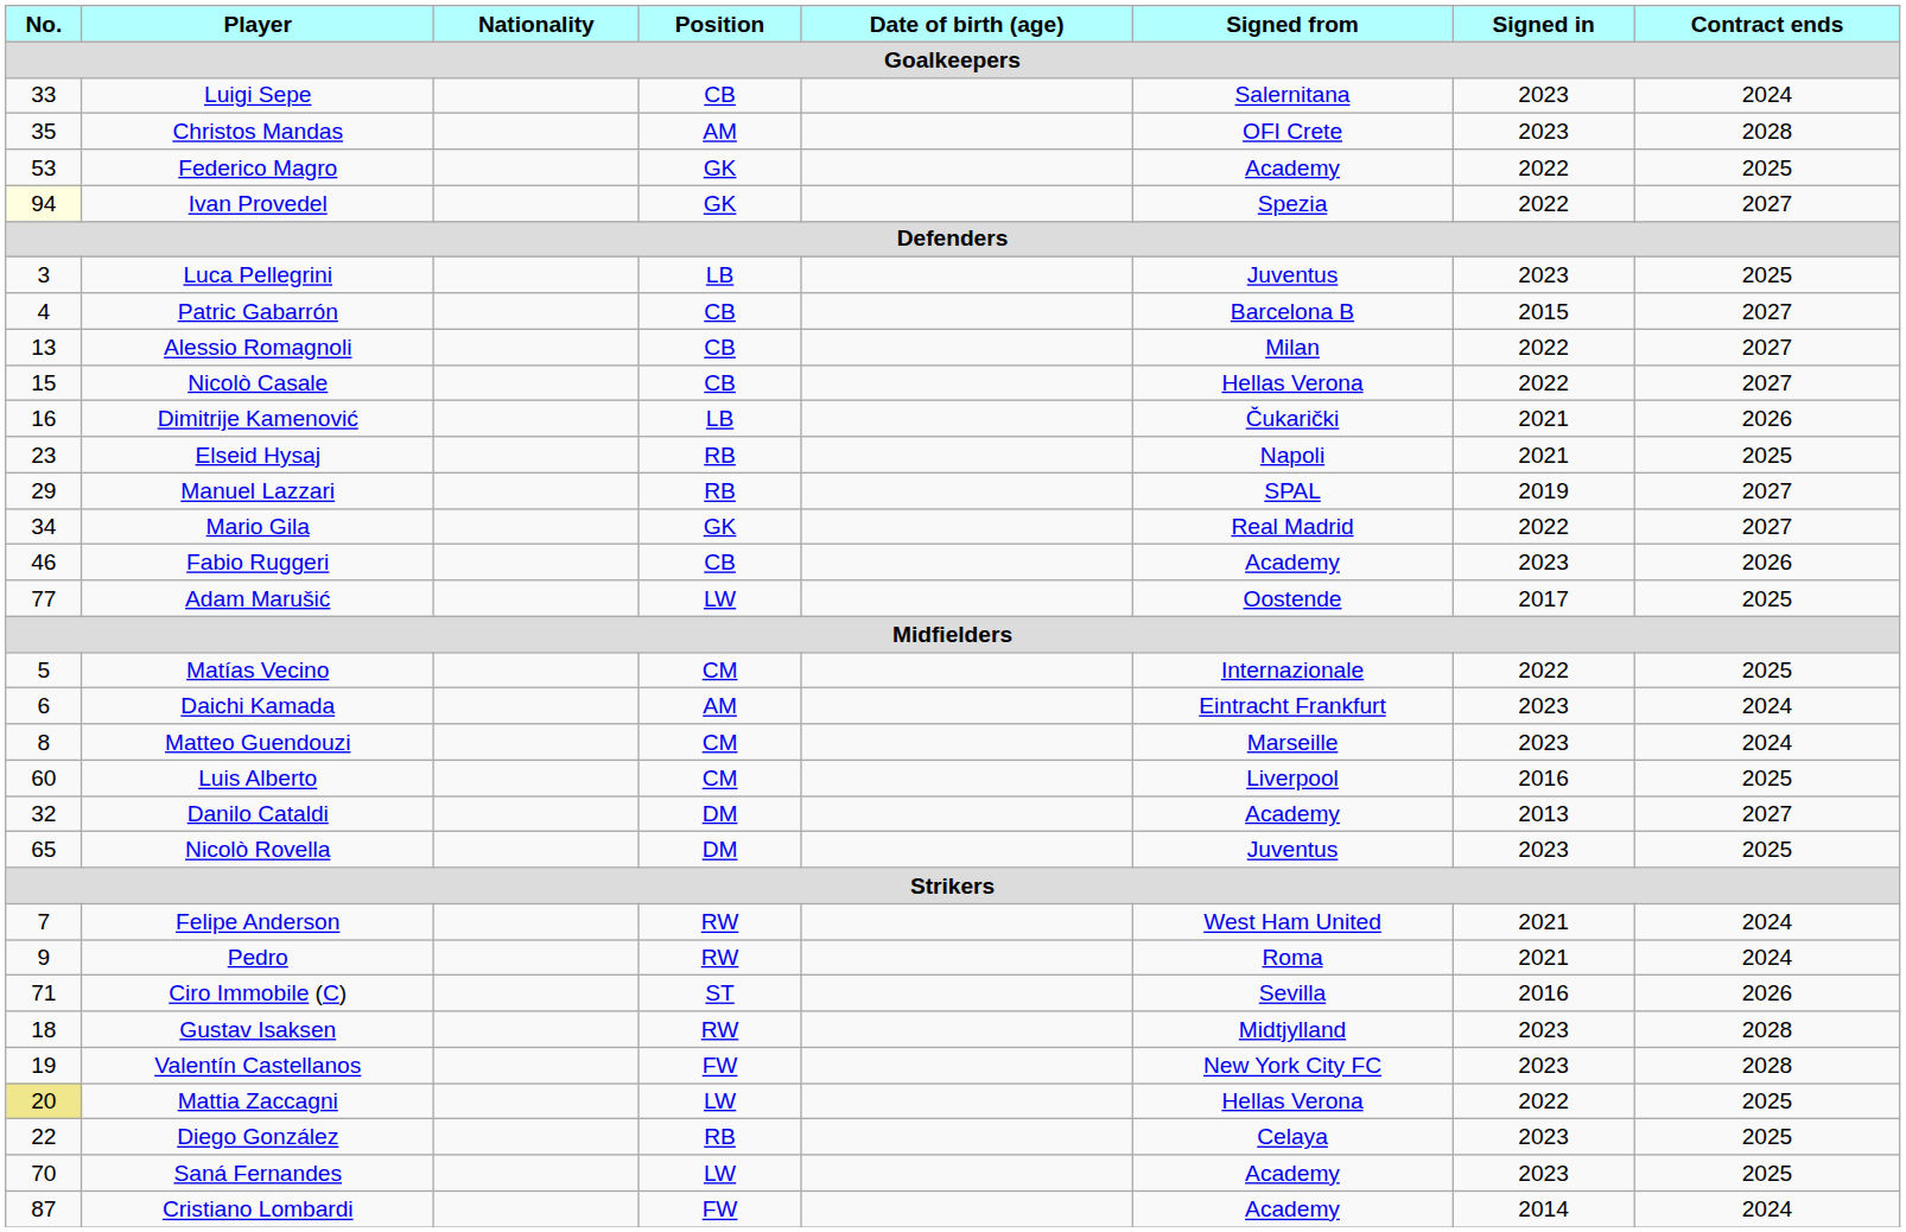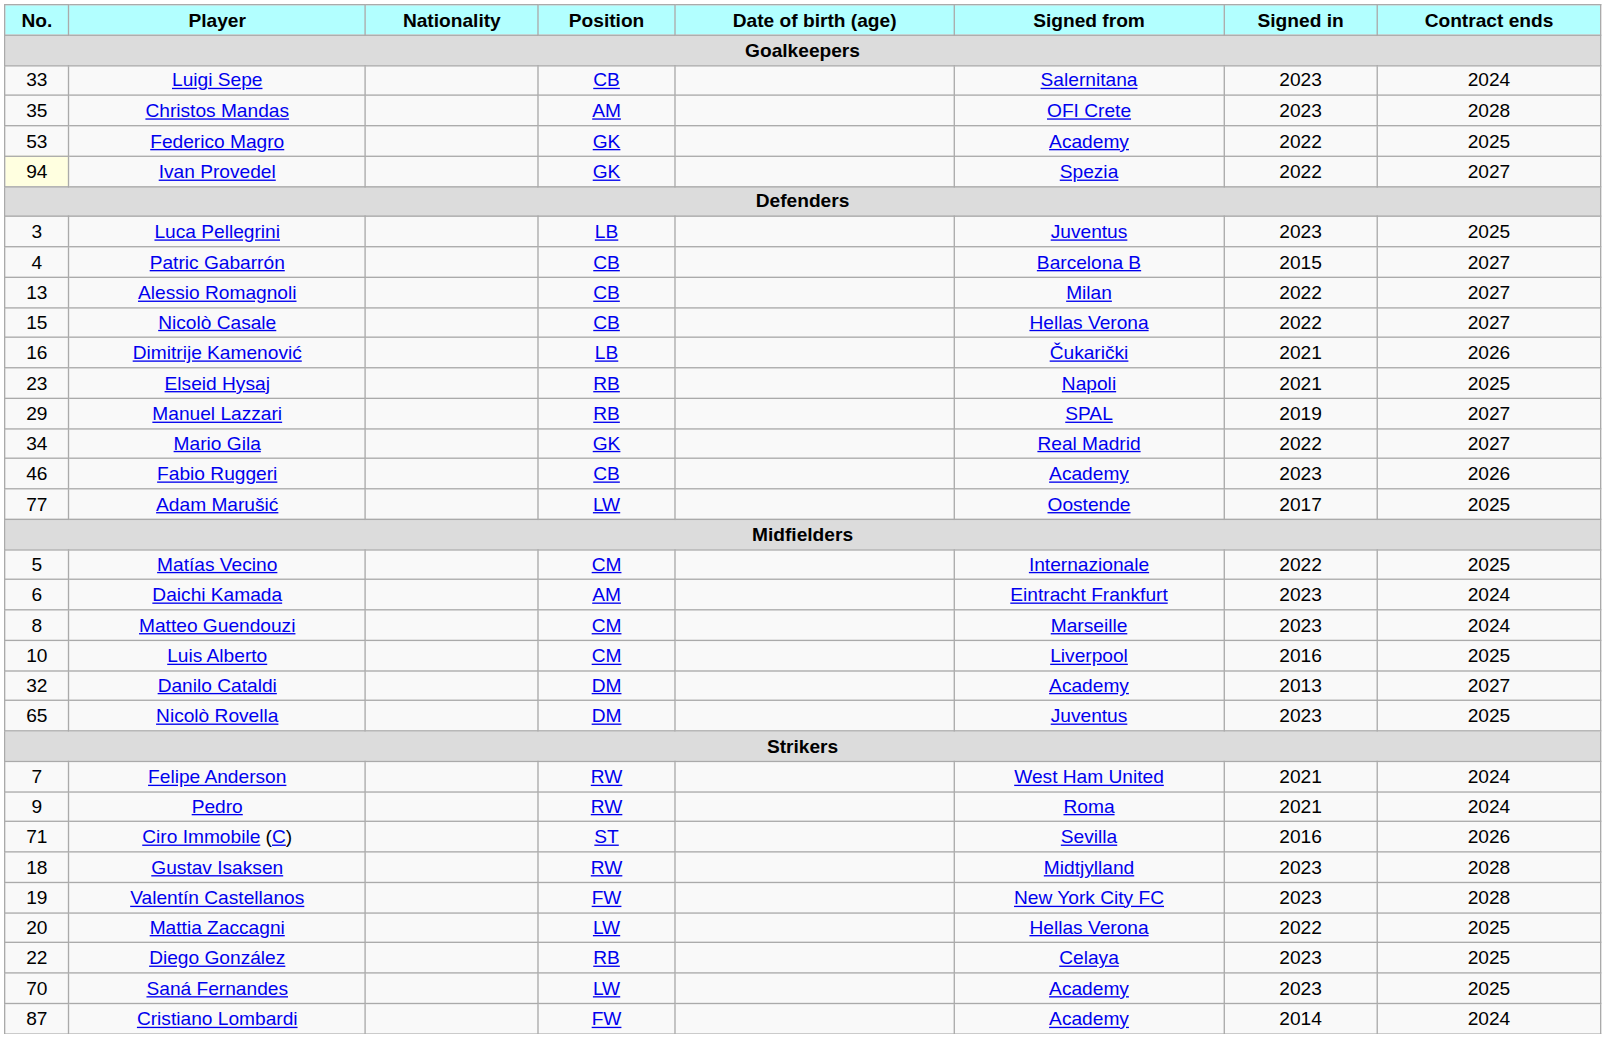 <table class="wikitable"  style="text-align:center; font-size:90%; width:95%;">
 <tr>
 <th style="background:#B2FFFF; color:black; text-align:center;">No.</th>
 <th style="background:#B2FFFF; color:black; text-align:center;">Player</th>
 <th style="background:#B2FFFF; color:black; text-align:center;">Nationality</th>
 <th style="background:#B2FFFF; color:black; text-align:center;">Position</th>
 <th style="background:#B2FFFF; color:black; text-align:center;">Date of birth (age)</th>
 <th style="background:#B2FFFF; color:black; text-align:center;">Signed from</th>
 <th style="background:#B2FFFF; color:black; text-align:center;">Signed in</th>
 <th style="background:#B2FFFF; color:black; text-align:center;">Contract ends</th>
 </tr>
 <tr>
 <th colspan="10"  style="background:#dcdcdc; text-align:centre;">Goalkeepers</th>
 </tr>
 <tr>
 <td>33</td>
 <td><a href='#'>Luigi Sepe</a></td>
 <td></td>
 <td><a href='#'>CB</a></td>
 <td></td>
 <td><a href='#'>Salernitana</a></td>
 <td>2023</td>
 <td>2024</td>
 </tr>
 <tr>
 <td>35</td>
 <td><a href='#'>Christos Mandas</a></td>
 <td></td>
 <td><a href='#'>AM</a></td>
 <td></td>
 <td> <a href='#'>OFI Crete</a></td>
 <td>2023</td>
 <td>2028</td>
 </tr>
 <tr>
 <td>53</td>
 <td><a href='#'>Federico Magro</a></td>
 <td></td>
 <td><a href='#'>GK</a></td>
 <td></td>
 <td><a href='#'>Academy</a></td>
 <td>2022</td>
 <td>2025</td>
 </tr>
 <tr>
 <td style="background: lightyellow;">94</td>
 <td><a href='#'>Ivan Provedel</a></td>
 <td></td>
 <td><a href='#'>GK</a></td>
 <td></td>
 <td><a href='#'>Spezia</a></td>
 <td>2022</td>
 <td>2027</td>
 </tr>
 <tr>
 <th colspan="10"  style="background:#dcdcdc; text-align:centre;">Defenders</th>
 </tr>
 <tr>
 <td>3</td>
 <td><a href='#'>Luca Pellegrini</a></td>
 <td></td>
 <td><a href='#'>LB</a></td>
 <td></td>
 <td><a href='#'>Juventus</a></td>
 <td>2023</td>
 <td>2025</td>
 </tr>
 <tr>
 <td>4</td>
 <td><a href='#'>Patric Gabarrón</a></td>
 <td></td>
 <td><a href='#'>CB</a></td>
 <td></td>
 <td> <a href='#'>Barcelona B</a></td>
 <td>2015</td>
 <td>2027</td>
 </tr>
 <tr>
 <td>13</td>
 <td><a href='#'>Alessio Romagnoli</a></td>
 <td></td>
 <td><a href='#'>CB</a></td>
 <td></td>
 <td><a href='#'>Milan</a></td>
 <td>2022</td>
 <td>2027</td>
 </tr>
 <tr>
 <td>15</td>
 <td><a href='#'>Nicolò Casale</a></td>
 <td></td>
 <td><a href='#'>CB</a></td>
 <td></td>
 <td><a href='#'>Hellas Verona</a></td>
 <td>2022</td>
 <td>2027</td>
 </tr>
 <tr>
 <td>16</td>
 <td><a href='#'>Dimitrije Kamenović</a></td>
 <td></td>
 <td><a href='#'>LB</a></td>
 <td></td>
 <td> <a href='#'>Čukarički</a></td>
 <td>2021</td>
 <td>2026</td>
 </tr>
 <tr>
 <td>23</td>
 <td><a href='#'>Elseid Hysaj</a></td>
 <td></td>
 <td><a href='#'>RB</a></td>
 <td></td>
 <td><a href='#'>Napoli</a></td>
 <td>2021</td>
 <td>2025</td>
 </tr>
 <tr>
 <td>29</td>
 <td><a href='#'>Manuel Lazzari</a></td>
 <td></td>
 <td><a href='#'>RB</a></td>
 <td></td>
 <td><a href='#'>SPAL</a></td>
 <td>2019</td>
 <td>2027</td>
 </tr>
 <tr>
 <td>34</td>
 <td><a href='#'>Mario Gila</a></td>
 <td></td>
 <td><a href='#'>GK</a></td>
 <td></td>
 <td> <a href='#'>Real Madrid</a></td>
 <td>2022</td>
 <td>2027</td>
 </tr>
 <tr>
 <td>46</td>
 <td><a href='#'>Fabio Ruggeri</a></td>
 <td></td>
 <td><a href='#'>CB</a></td>
 <td></td>
 <td><a href='#'>Academy</a></td>
 <td>2023</td>
 <td>2026</td>
 </tr>
 <tr>
 <td>77</td>
 <td><a href='#'>Adam Marušić</a></td>
 <td></td>
 <td><a href='#'>LW</a></td>
 <td></td>
 <td> <a href='#'>Oostende</a></td>
 <td>2017</td>
 <td>2025</td>
 </tr>
 <tr>
 <th colspan="10"  style="background:#dcdcdc; text-align:centre;">Midfielders</th>
 </tr>
 <tr>
 <td>5</td>
 <td><a href='#'>Matías Vecino</a></td>
 <td></td>
 <td><a href='#'>CM</a></td>
 <td></td>
 <td><a href='#'>Internazionale</a></td>
 <td>2022</td>
 <td>2025</td>
 </tr>
 <tr>
 <td>6</td>
 <td><a href='#'>Daichi Kamada</a></td>
 <td></td>
 <td><a href='#'>AM</a></td>
 <td></td>
 <td> <a href='#'>Eintracht Frankfurt</a></td>
 <td>2023</td>
 <td>2024</td>
 </tr>
 <tr>
 <td>8</td>
 <td><a href='#'>Matteo Guendouzi</a></td>
 <td></td>
 <td><a href='#'>CM</a></td>
 <td></td>
 <td> <a href='#'>Marseille</a></td>
 <td>2023</td>
 <td>2024</td>
 </tr>
 <tr>
-<td>60</td>
+<td>10</td>
 <td><a href='#'>Luis Alberto</a></td>
 <td></td>
 <td><a href='#'>CM</a></td>
 <td></td>
 <td> <a href='#'>Liverpool</a></td>
 <td>2016</td>
 <td>2025</td>
 </tr>
 <tr>
 <td>32</td>
 <td><a href='#'>Danilo Cataldi</a></td>
 <td></td>
 <td><a href='#'>DM</a></td>
 <td></td>
 <td><a href='#'>Academy</a></td>
 <td>2013</td>
 <td>2027</td>
 </tr>
 <tr>
 <td>65</td>
 <td><a href='#'>Nicolò Rovella</a></td>
 <td></td>
 <td><a href='#'>DM</a></td>
 <td></td>
 <td><a href='#'>Juventus</a></td>
 <td>2023</td>
 <td>2025</td>
 </tr>
 <tr>
 <th colspan="10"  style="background:#dcdcdc; text-align:centre;">Strikers</th>
 </tr>
 <tr>
 <td>7</td>
 <td><a href='#'>Felipe Anderson</a></td>
 <td></td>
 <td><a href='#'>RW</a></td>
 <td></td>
 <td> <a href='#'>West Ham United</a></td>
 <td>2021</td>
 <td>2024</td>
 </tr>
 <tr>
 <td>9</td>
 <td><a href='#'>Pedro</a></td>
 <td></td>
 <td><a href='#'>RW</a></td>
 <td></td>
 <td><a href='#'>Roma</a></td>
 <td>2021</td>
 <td>2024</td>
 </tr>
 <tr>
 <td>71</td>
 <td><a href='#'>Ciro Immobile</a> (<a href='#'>C</a>)</td>
 <td></td>
 <td><a href='#'>ST</a></td>
 <td></td>
 <td> <a href='#'>Sevilla</a></td>
 <td>2016</td>
 <td>2026</td>
 </tr>
 <tr>
 <td>18</td>
 <td><a href='#'>Gustav Isaksen</a></td>
 <td></td>
 <td><a href='#'>RW</a></td>
 <td></td>
 <td> <a href='#'>Midtjylland</a></td>
 <td>2023</td>
 <td>2028</td>
 </tr>
 <tr>
 <td>19</td>
 <td><a href='#'>Valentín Castellanos</a></td>
 <td></td>
 <td><a href='#'>FW</a></td>
 <td></td>
 <td> <a href='#'>New York City FC</a></td>
 <td>2023</td>
 <td>2028</td>
 </tr>
 <tr>
-<td style="background: khaki;">20</td>
+<td>20</td>
 <td><a href='#'>Mattia Zaccagni</a></td>
 <td></td>
 <td><a href='#'>LW</a></td>
 <td></td>
 <td><a href='#'>Hellas Verona</a></td>
 <td>2022</td>
 <td>2025</td>
 </tr>
 <tr>
 <td>22</td>
 <td><a href='#'>Diego González</a></td>
 <td></td>
 <td><a href='#'>RB</a></td>
 <td></td>
 <td> <a href='#'>Celaya</a></td>
 <td>2023</td>
 <td>2025</td>
 </tr>
 <tr>
 <td>70</td>
 <td><a href='#'>Saná Fernandes</a></td>
 <td></td>
 <td><a href='#'>LW</a></td>
 <td></td>
 <td><a href='#'>Academy</a></td>
 <td>2023</td>
 <td>2025</td>
 </tr>
 <tr>
 <td>87</td>
 <td><a href='#'>Cristiano Lombardi</a></td>
 <td></td>
 <td><a href='#'>FW</a></td>
 <td></td>
 <td><a href='#'>Academy</a></td>
 <td>2014</td>
 <td>2024</td>
 </tr>
 </table>
